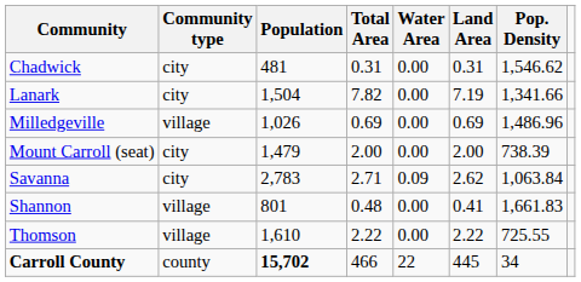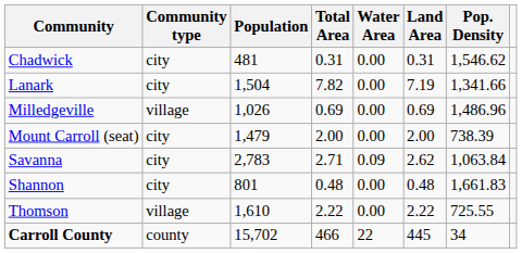 <table class="wikitable sortable">
 <tr>
 <th>Community<br></th>
 <th>Community<br>type</th>
 <th>Population</th>
 <th>Total<br>Area</th>
 <th>Water<br>Area</th>
 <th>Land<br>Area</th>
 <th>Pop.<br>Density</th>
 </tr>
 <tr>
 <td><a href='#'>Chadwick</a></td>
 <td>city</td>
 <td>481</td>
 <td>0.31</td>
 <td>0.00</td>
 <td>0.31</td>
 <td>1,546.62</td>
 <td></td>
 </tr>
 <tr>
 <td><a href='#'>Lanark</a></td>
 <td>city</td>
 <td>1,504</td>
 <td>7.82</td>
 <td>0.00</td>
 <td>7.19</td>
 <td>1,341.66</td>
 <td></td>
 </tr>
 <tr>
 <td><a href='#'>Milledgeville</a></td>
 <td>village</td>
 <td>1,026</td>
 <td>0.69</td>
 <td>0.00</td>
 <td>0.69</td>
 <td>1,486.96</td>
 <td></td>
 </tr>
 <tr>
 <td><a href='#'>Mount Carroll</a> (seat)</td>
 <td>city</td>
 <td>1,479</td>
 <td>2.00</td>
 <td>0.00</td>
 <td>2.00</td>
 <td>738.39</td>
 <td></td>
 </tr>
 <tr>
 <td><a href='#'>Savanna</a></td>
 <td>city</td>
 <td>2,783</td>
 <td>2.71</td>
 <td>0.09</td>
 <td>2.62</td>
 <td>1,063.84</td>
 <td></td>
 </tr>
 <tr>
 <td><a href='#'>Shannon</a></td>
-<td>village</td>
+<td>city</td>
 <td>801</td>
 <td>0.48</td>
 <td>0.00</td>
-<td>0.41</td>
+<td>0.48</td>
 <td>1,661.83</td>
 <td></td>
 </tr>
 <tr>
 <td><a href='#'>Thomson</a></td>
 <td>village</td>
 <td>1,610</td>
 <td>2.22</td>
 <td>0.00</td>
 <td>2.22</td>
 <td>725.55</td>
 <td></td>
 </tr>
 <tr>
 <td><strong>Carroll County</strong></td>
 <td>county</td>
-<td><strong>15,702</strong></td>
+<td>15,702</td>
 <td>466</td>
 <td>22</td>
 <td>445</td>
 <td>34</td>
 <td></td>
 </tr>
 </table>
